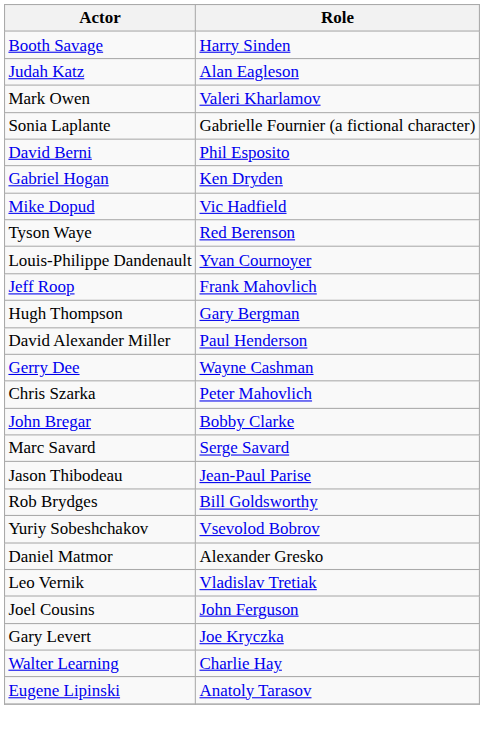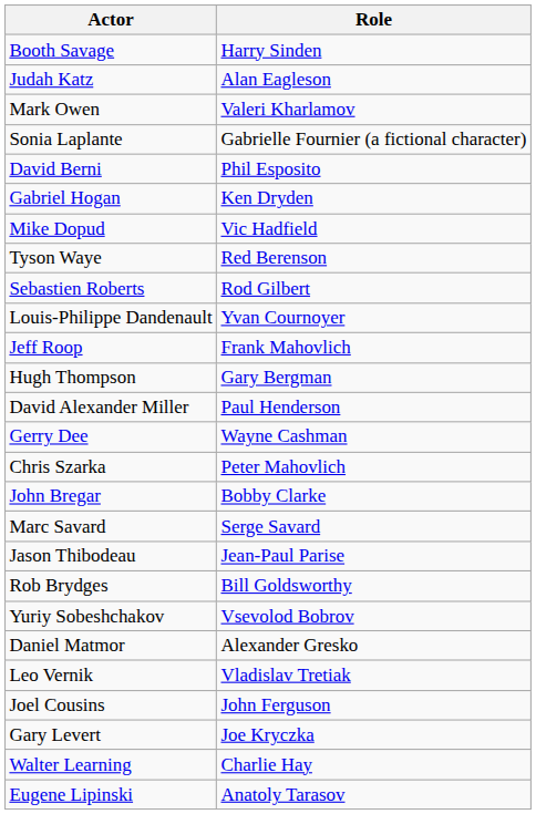 <table class="wikitable">
 <tr>
 <th>Actor</th>
 <th>Role</th>
 </tr>
 <tr>
 <td><a href='#'>Booth Savage</a></td>
 <td><a href='#'>Harry Sinden</a></td>
 </tr>
 <tr>
 <td><a href='#'>Judah Katz</a></td>
 <td><a href='#'>Alan Eagleson</a></td>
 </tr>
 <tr>
 <td>Mark Owen</td>
 <td><a href='#'>Valeri Kharlamov</a></td>
 </tr>
 <tr>
 <td>Sonia Laplante</td>
 <td>Gabrielle Fournier (a fictional character)</td>
 </tr>
 <tr>
 <td><a href='#'>David Berni</a></td>
 <td><a href='#'>Phil Esposito</a></td>
 </tr>
 <tr>
 <td><a href='#'>Gabriel Hogan</a></td>
 <td><a href='#'>Ken Dryden</a></td>
 </tr>
 <tr>
 <td><a href='#'>Mike Dopud</a></td>
 <td><a href='#'>Vic Hadfield</a></td>
 </tr>
 <tr>
 <td>Tyson Waye</td>
 <td><a href='#'>Red Berenson</a></td>
+</tr>
+<tr>
+<td><a href='#'>Sebastien Roberts</a></td>
+<td><a href='#'>Rod Gilbert</a></td>
 </tr>
 <tr>
 <td>Louis-Philippe Dandenault</td>
 <td><a href='#'>Yvan Cournoyer</a></td>
 </tr>
 <tr>
 <td><a href='#'>Jeff Roop</a></td>
 <td><a href='#'>Frank Mahovlich</a></td>
 </tr>
 <tr>
 <td>Hugh Thompson</td>
 <td><a href='#'>Gary Bergman</a></td>
 </tr>
 <tr>
 <td>David Alexander Miller</td>
 <td><a href='#'>Paul Henderson</a></td>
 </tr>
 <tr>
 <td><a href='#'>Gerry Dee</a></td>
 <td><a href='#'>Wayne Cashman</a></td>
 </tr>
 <tr>
 <td>Chris Szarka</td>
 <td><a href='#'>Peter Mahovlich</a></td>
 </tr>
 <tr>
 <td><a href='#'>John Bregar</a></td>
 <td><a href='#'>Bobby Clarke</a></td>
 </tr>
 <tr>
 <td>Marc Savard</td>
 <td><a href='#'>Serge Savard</a></td>
 </tr>
 <tr>
 <td>Jason Thibodeau</td>
 <td><a href='#'>Jean-Paul Parise</a></td>
 </tr>
 <tr>
 <td>Rob Brydges</td>
 <td><a href='#'>Bill Goldsworthy</a></td>
 </tr>
 <tr>
 <td>Yuriy Sobeshchakov</td>
 <td><a href='#'>Vsevolod Bobrov</a></td>
 </tr>
 <tr>
 <td>Daniel Matmor</td>
 <td>Alexander Gresko</td>
 </tr>
 <tr>
 <td>Leo Vernik</td>
 <td><a href='#'>Vladislav Tretiak</a></td>
 </tr>
 <tr>
 <td>Joel Cousins</td>
 <td><a href='#'>John Ferguson</a></td>
 </tr>
 <tr>
 <td>Gary Levert</td>
 <td><a href='#'>Joe Kryczka</a></td>
 </tr>
 <tr>
 <td><a href='#'>Walter Learning</a></td>
 <td><a href='#'>Charlie Hay</a></td>
 </tr>
 <tr>
 <td><a href='#'>Eugene Lipinski</a></td>
 <td><a href='#'>Anatoly Tarasov</a></td>
 </tr>
 <tr>
 </tr>
 </table>
